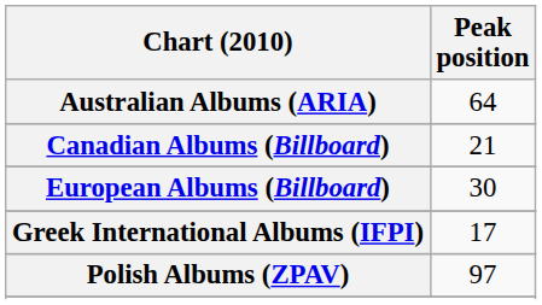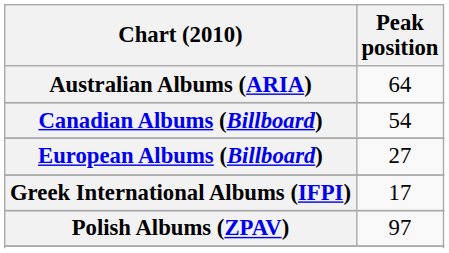 <table class="wikitable sortable plainrowheaders" style="text-align:center">
 <tr>
 <th scope="col">Chart (2010)</th>
 <th scope="col">Peak<br>position</th>
 </tr>
 <tr>
 <th scope="row">Australian Albums (<a href='#'>ARIA</a>)</th>
 <td>64</td>
 </tr>
 <tr>
 </tr>
 <tr>
 </tr>
 <tr>
 <th scope="row"><a href='#'>Canadian Albums</a> (<em><a href='#'>Billboard</a></em>)</th>
-<td>21</td>
+<td>54</td>
 </tr>
 <tr>
 </tr>
 <tr>
 <th scope="row"><a href='#'>European Albums</a> (<em><a href='#'>Billboard</a></em>)</th>
-<td>30</td>
+<td>27</td>
 </tr>
 <tr>
 </tr>
 <tr>
 <th scope="row">Greek International Albums (<a href='#'>IFPI</a>)</th>
 <td>17</td>
 </tr>
 <tr>
 </tr>
 <tr>
 </tr>
 <tr>
 <th scope="row">Polish Albums (<a href='#'>ZPAV</a>)</th>
 <td>97</td>
 </tr>
 <tr>
 </tr>
 <tr>
 </tr>
 <tr>
 </tr>
 <tr>
 </tr>
 <tr>
 </tr>
 <tr>
 </tr>
 </table>
